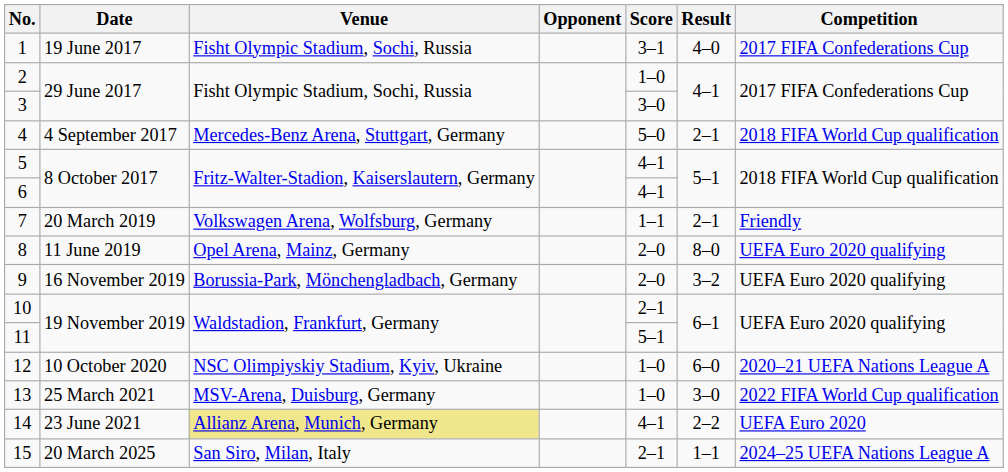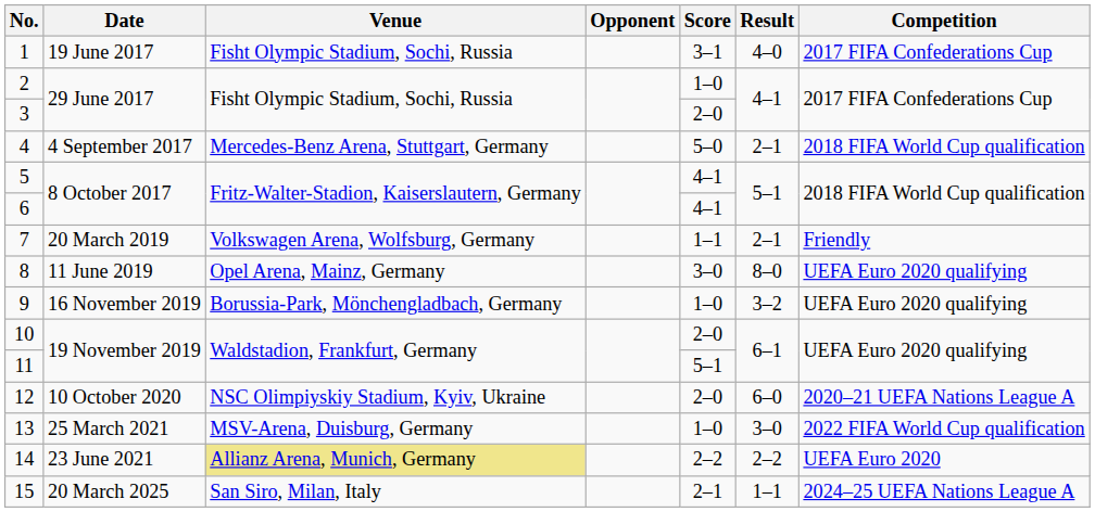 <table class="wikitable sortable">
 <tr>
 <th>No.</th>
 <th>Date</th>
 <th>Venue</th>
 <th>Opponent</th>
 <th>Score</th>
 <th>Result</th>
 <th>Competition</th>
 </tr>
 <tr>
 <td align=center>1</td>
 <td>19 June 2017</td>
 <td><a href='#'>Fisht Olympic Stadium</a>, <a href='#'>Sochi</a>, Russia</td>
 <td></td>
 <td align=center>3–1</td>
 <td align=center>4–0</td>
 <td><a href='#'>2017 FIFA Confederations Cup</a></td>
 </tr>
 <tr>
 <td align=center>2</td>
 <td rowspan=2>29 June 2017</td>
 <td rowspan="2">Fisht Olympic Stadium, Sochi, Russia</td>
 <td rowspan="2"></td>
 <td align=center>1–0</td>
 <td rowspan=2 align=center>4–1</td>
 <td rowspan="2">2017 FIFA Confederations Cup</td>
 </tr>
 <tr>
 <td align=center>3</td>
-<td align=center>3–0</td>
+<td align=center>2–0</td>
 </tr>
 <tr>
 <td align=center>4</td>
 <td>4 September 2017</td>
 <td><a href='#'>Mercedes-Benz Arena</a>, <a href='#'>Stuttgart</a>, Germany</td>
 <td></td>
 <td align=center>5–0</td>
 <td align=center>2–1</td>
 <td><a href='#'>2018 FIFA World Cup qualification</a></td>
 </tr>
 <tr>
 <td align=center>5</td>
 <td rowspan=2>8 October 2017</td>
 <td rowspan="2"><a href='#'>Fritz-Walter-Stadion</a>, <a href='#'>Kaiserslautern</a>, Germany</td>
 <td rowspan=2></td>
 <td align=center>4–1</td>
 <td rowspan=2 align=center>5–1</td>
 <td rowspan="2">2018 FIFA World Cup qualification</td>
 </tr>
 <tr>
 <td align=center>6</td>
 <td align=center>4–1</td>
 </tr>
 <tr>
 <td align=center>7</td>
 <td>20 March 2019</td>
 <td><a href='#'>Volkswagen Arena</a>, <a href='#'>Wolfsburg</a>, Germany</td>
 <td></td>
 <td align=center>1–1</td>
 <td align=center>2–1</td>
 <td><a href='#'>Friendly</a></td>
 </tr>
 <tr>
 <td align=center>8</td>
 <td>11 June 2019</td>
 <td><a href='#'>Opel Arena</a>, <a href='#'>Mainz</a>, Germany</td>
 <td></td>
-<td align=center>2–0</td>
+<td align=center>3–0</td>
 <td align=center>8–0</td>
 <td><a href='#'>UEFA Euro 2020 qualifying</a></td>
 </tr>
 <tr>
 <td align=center>9</td>
 <td>16 November 2019</td>
 <td><a href='#'>Borussia-Park</a>, <a href='#'>Mönchengladbach</a>, Germany</td>
 <td></td>
-<td align=center>2–0</td>
+<td align=center>1–0</td>
 <td align=center>3–2</td>
 <td>UEFA Euro 2020 qualifying</td>
 </tr>
 <tr>
 <td align=center>10</td>
 <td rowspan=2>19 November 2019</td>
 <td rowspan=2><a href='#'>Waldstadion</a>, <a href='#'>Frankfurt</a>, Germany</td>
 <td rowspan=2></td>
-<td align=center>2–1</td>
+<td align=center>2–0</td>
 <td rowspan=2 align=center>6–1</td>
 <td rowspan="2">UEFA Euro 2020 qualifying</td>
 </tr>
 <tr>
 <td align=center>11</td>
 <td align=center>5–1</td>
 </tr>
 <tr>
 <td align=center>12</td>
 <td>10 October 2020</td>
 <td><a href='#'>NSC Olimpiyskiy Stadium</a>, <a href='#'>Kyiv</a>, Ukraine</td>
 <td></td>
-<td align=center>1–0</td>
+<td align=center>2–0</td>
 <td align=center>6–0</td>
 <td><a href='#'>2020–21 UEFA Nations League A</a></td>
 </tr>
 <tr>
 <td align=center>13</td>
 <td>25 March 2021</td>
 <td><a href='#'>MSV-Arena</a>, <a href='#'>Duisburg</a>, Germany</td>
 <td></td>
 <td align=center>1–0</td>
 <td align=center>3–0</td>
 <td><a href='#'>2022 FIFA World Cup qualification</a></td>
 </tr>
 <tr>
 <td align=center>14</td>
 <td>23 June 2021</td>
 <td style="background: khaki;"><a href='#'>Allianz Arena</a>, <a href='#'>Munich</a>, Germany</td>
 <td></td>
-<td align=center>4–1</td>
+<td align=center>2–2</td>
 <td align=center>2–2</td>
 <td><a href='#'>UEFA Euro 2020</a></td>
 </tr>
 <tr>
 <td align=center>15</td>
 <td>20 March 2025</td>
 <td><a href='#'>San Siro</a>, <a href='#'>Milan</a>, Italy</td>
 <td></td>
 <td align=center>2–1</td>
 <td align=center>1–1</td>
 <td><a href='#'>2024–25 UEFA Nations League A</a></td>
 </tr>
 </table>
